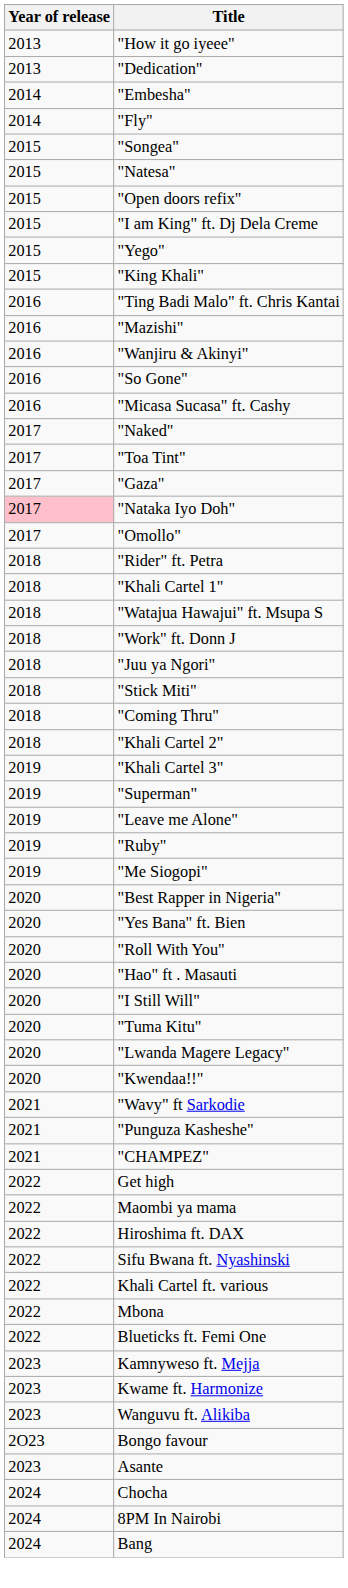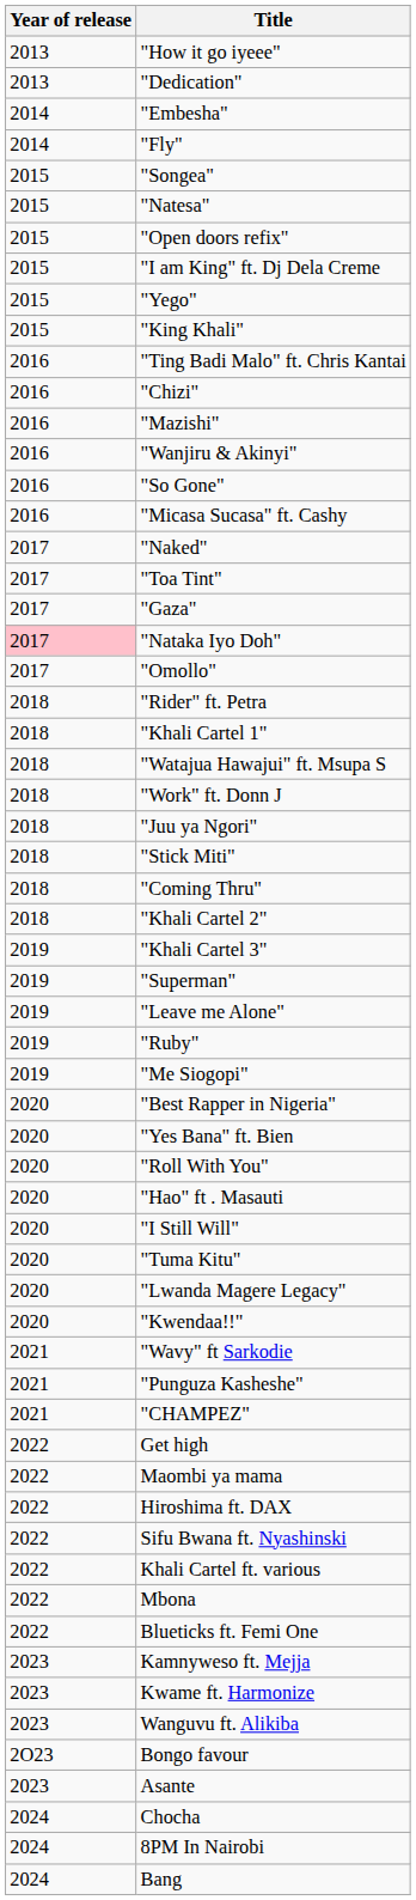 <table class="wikitable">
 <tr>
 <th>Year of release</th>
 <th>Title</th>
 </tr>
 <tr>
 <td>2013</td>
 <td>"How it go iyeee"</td>
 </tr>
 <tr>
 <td>2013</td>
 <td>"Dedication"</td>
 </tr>
 <tr>
 <td>2014</td>
 <td>"Embesha"</td>
 </tr>
 <tr>
 <td>2014</td>
 <td>"Fly"</td>
 </tr>
 <tr>
 <td>2015</td>
 <td>"Songea"</td>
 </tr>
 <tr>
 <td>2015</td>
 <td>"Natesa"</td>
 </tr>
 <tr>
 <td>2015</td>
 <td>"Open doors refix"</td>
 </tr>
 <tr>
 <td>2015</td>
 <td>"I am King" ft. Dj Dela Creme</td>
 </tr>
 <tr>
 <td>2015</td>
 <td>"Yego"</td>
 </tr>
 <tr>
 <td>2015</td>
 <td>"King Khali"</td>
 </tr>
 <tr>
 <td>2016</td>
 <td>"Ting Badi Malo" ft. Chris Kantai</td>
+</tr>
+<tr>
+<td>2016</td>
+<td>"Chizi"</td>
 </tr>
 <tr>
 <td>2016</td>
 <td>"Mazishi"</td>
 </tr>
 <tr>
 <td>2016</td>
 <td>"Wanjiru & Akinyi"</td>
 </tr>
 <tr>
 <td>2016</td>
 <td>"So Gone"</td>
 </tr>
 <tr>
 <td>2016</td>
 <td>"Micasa Sucasa" ft. Cashy</td>
 </tr>
 <tr>
 <td>2017</td>
 <td>"Naked"</td>
 </tr>
 <tr>
 <td>2017</td>
 <td>"Toa Tint"</td>
 </tr>
 <tr>
 <td>2017</td>
 <td>"Gaza"</td>
 </tr>
 <tr>
 <td style="background: pink;">2017</td>
 <td>"Nataka Iyo Doh"</td>
 </tr>
 <tr>
 <td>2017</td>
 <td>"Omollo"</td>
 </tr>
 <tr>
 <td>2018</td>
 <td>"Rider" ft. Petra</td>
 </tr>
 <tr>
 <td>2018</td>
 <td>"Khali Cartel 1"</td>
 </tr>
 <tr>
 <td>2018</td>
 <td>"Watajua Hawajui" ft. Msupa S</td>
 </tr>
 <tr>
 <td>2018</td>
 <td>"Work" ft. Donn J</td>
 </tr>
 <tr>
 <td>2018</td>
 <td>"Juu ya Ngori"</td>
 </tr>
 <tr>
 <td>2018</td>
 <td>"Stick Miti"</td>
 </tr>
 <tr>
 <td>2018</td>
 <td>"Coming Thru"</td>
 </tr>
 <tr>
 <td>2018</td>
 <td>"Khali Cartel 2"</td>
 </tr>
 <tr>
 <td>2019</td>
 <td>"Khali Cartel 3"</td>
 </tr>
 <tr>
 <td>2019</td>
 <td>"Superman"</td>
 </tr>
 <tr>
 <td>2019</td>
 <td>"Leave me Alone"</td>
 </tr>
 <tr>
 <td>2019</td>
 <td>"Ruby"</td>
 </tr>
 <tr>
 <td>2019</td>
 <td>"Me Siogopi"</td>
 </tr>
 <tr>
 <td>2020</td>
 <td>"Best Rapper in Nigeria"</td>
 </tr>
 <tr>
 <td>2020</td>
 <td>"Yes Bana" ft. Bien</td>
 </tr>
 <tr>
 <td>2020</td>
 <td>"Roll With You"</td>
 </tr>
 <tr>
 <td>2020</td>
 <td>"Hao" ft . Masauti</td>
 </tr>
 <tr>
 <td>2020</td>
 <td>"I Still Will"</td>
 </tr>
 <tr>
 <td>2020</td>
 <td>"Tuma Kitu"</td>
 </tr>
 <tr>
 <td>2020</td>
 <td>"Lwanda Magere Legacy"</td>
 </tr>
 <tr>
 <td>2020</td>
 <td>"Kwendaa!!"</td>
 </tr>
 <tr>
 <td>2021</td>
 <td>"Wavy" ft <a href='#'>Sarkodie</a></td>
 </tr>
 <tr>
 <td>2021</td>
 <td>"Punguza Kasheshe"</td>
 </tr>
 <tr>
 <td>2021</td>
 <td>"CHAMPEZ"</td>
 </tr>
 <tr>
 <td>2022</td>
 <td>Get high</td>
 </tr>
 <tr>
 <td>2022</td>
 <td>Maombi ya mama</td>
 </tr>
 <tr>
 <td>2022</td>
 <td>Hiroshima ft. DAX</td>
 </tr>
 <tr>
 <td>2022</td>
 <td>Sifu Bwana ft. <a href='#'>Nyashinski</a></td>
 </tr>
 <tr>
 <td>2022</td>
 <td>Khali Cartel ft. various</td>
 </tr>
 <tr>
 <td>2022</td>
 <td>Mbona</td>
 </tr>
 <tr>
 <td>2022</td>
 <td>Blueticks ft. Femi One</td>
 </tr>
 <tr>
 <td>2023</td>
 <td>Kamnyweso ft. <a href='#'>Mejja</a></td>
 </tr>
 <tr>
 <td>2023</td>
 <td>Kwame ft. <a href='#'>Harmonize</a></td>
 </tr>
 <tr>
 <td>2023</td>
 <td>Wanguvu ft. <a href='#'>Alikiba</a></td>
 </tr>
 <tr>
 <td>2O23</td>
 <td>Bongo favour</td>
 </tr>
 <tr>
 <td>2023</td>
 <td>Asante</td>
 </tr>
 <tr>
 <td>2024</td>
 <td>Chocha</td>
 </tr>
 <tr>
 <td>2024</td>
 <td>8PM In Nairobi</td>
 </tr>
 <tr>
 <td>2024</td>
 <td>Bang</td>
 </tr>
 </table>
